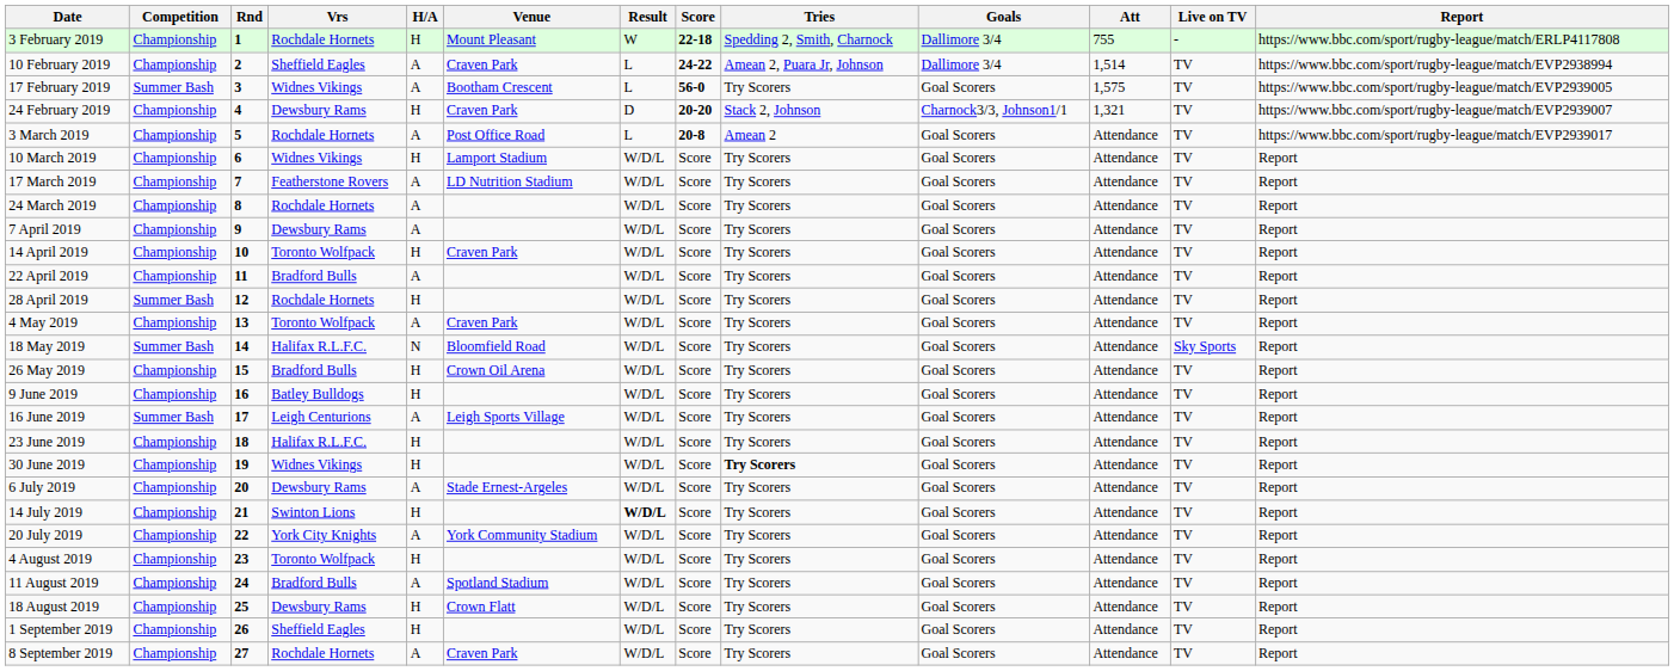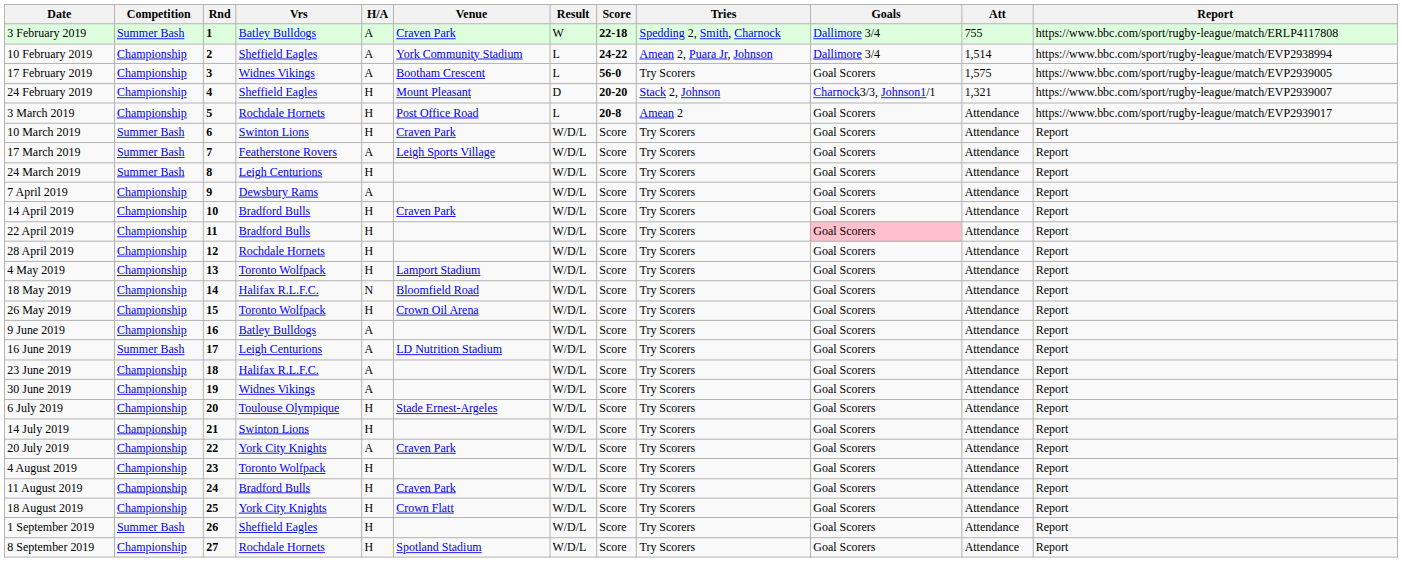 <table class="wikitable"  style="font-size:85%; width:100%;">
 <tr>
 <th>Date</th>
 <th>Competition</th>
 <th>Rnd</th>
 <th>Vrs</th>
 <th>H/A</th>
 <th>Venue</th>
 <th>Result</th>
 <th>Score</th>
 <th>Tries</th>
 <th>Goals</th>
 <th>Att</th>
-<th>Live on TV</th>
 <th>Report</th>
 </tr>
 <tr style="background:#dfd; width:20px;"| >
 <td>3 February 2019</td>
-<td><a href='#'>Championship</a></td>
+<td><a href='#'>Summer Bash</a></td>
 <td><strong>1</strong></td>
-<td><a href='#'>Rochdale Hornets</a></td>
-<td>H</td>
-<td><a href='#'>Mount Pleasant</a></td>
+<td><a href='#'>Batley Bulldogs</a></td>
+<td>A</td>
+<td><a href='#'>Craven Park</a></td>
 <td>W</td>
 <td><strong>22-18</strong></td>
 <td><a href='#'>Spedding</a> 2, <a href='#'>Smith</a>, <a href='#'>Charnock</a></td>
 <td><a href='#'>Dallimore</a> 3/4</td>
 <td>755</td>
-<td>-</td>
 <td>https://www.bbc.com/sport/rugby-league/match/ERLP4117808</td>
 </tr>
 <tr>
 <td>10 February 2019</td>
 <td><a href='#'>Championship</a></td>
 <td><strong>2</strong></td>
 <td><a href='#'>Sheffield Eagles</a></td>
 <td>A</td>
-<td><a href='#'>Craven Park</a></td>
+<td><a href='#'>York Community Stadium</a></td>
 <td>L</td>
 <td><strong>24-22</strong></td>
 <td><a href='#'>Amean</a> 2, <a href='#'>Puara Jr</a>, <a href='#'>Johnson</a></td>
 <td><a href='#'>Dallimore</a> 3/4</td>
 <td>1,514</td>
-<td>TV</td>
 <td>https://www.bbc.com/sport/rugby-league/match/EVP2938994</td>
 </tr>
 <tr>
 <td>17 February 2019</td>
-<td><a href='#'>Summer Bash</a></td>
+<td><a href='#'>Championship</a></td>
 <td><strong>3</strong></td>
 <td><a href='#'>Widnes Vikings</a></td>
 <td>A</td>
 <td><a href='#'>Bootham Crescent</a></td>
 <td>L</td>
 <td><strong>56-0</strong></td>
 <td>Try Scorers</td>
 <td>Goal Scorers</td>
 <td>1,575</td>
-<td>TV</td>
 <td>https://www.bbc.com/sport/rugby-league/match/EVP2939005</td>
 </tr>
 <tr>
 <td>24 February 2019</td>
 <td><a href='#'>Championship</a></td>
 <td><strong>4</strong></td>
-<td><a href='#'>Dewsbury Rams</a></td>
+<td><a href='#'>Sheffield Eagles</a></td>
 <td>H</td>
-<td><a href='#'>Craven Park</a></td>
+<td><a href='#'>Mount Pleasant</a></td>
 <td>D</td>
 <td><strong>20-20</strong></td>
 <td><a href='#'>Stack</a> 2, <a href='#'>Johnson</a></td>
 <td><a href='#'>Charnock</a>3/3, <a href='#'>Johnson1</a>/1</td>
 <td>1,321</td>
-<td>TV</td>
 <td>https://www.bbc.com/sport/rugby-league/match/EVP2939007</td>
 </tr>
 <tr>
 <td>3 March 2019</td>
 <td><a href='#'>Championship</a></td>
 <td><strong>5</strong></td>
 <td><a href='#'>Rochdale Hornets</a></td>
-<td>A</td>
+<td>H</td>
 <td><a href='#'>Post Office Road</a></td>
 <td>L</td>
 <td><strong>20-8</strong></td>
 <td><a href='#'>Amean</a> 2</td>
 <td>Goal Scorers</td>
 <td>Attendance</td>
-<td>TV</td>
 <td>https://www.bbc.com/sport/rugby-league/match/EVP2939017</td>
 </tr>
 <tr>
 <td>10 March 2019</td>
-<td><a href='#'>Championship</a></td>
+<td><a href='#'>Summer Bash</a></td>
 <td><strong>6</strong></td>
-<td><a href='#'>Widnes Vikings</a></td>
+<td><a href='#'>Swinton Lions</a></td>
 <td>H</td>
-<td><a href='#'>Lamport Stadium</a></td>
+<td><a href='#'>Craven Park</a></td>
 <td>W/D/L</td>
 <td>Score</td>
 <td>Try Scorers</td>
 <td>Goal Scorers</td>
 <td>Attendance</td>
-<td>TV</td>
 <td>Report</td>
 </tr>
 <tr>
 <td>17 March 2019</td>
-<td><a href='#'>Championship</a></td>
+<td><a href='#'>Summer Bash</a></td>
 <td><strong>7</strong></td>
 <td><a href='#'>Featherstone Rovers</a></td>
 <td>A</td>
-<td><a href='#'>LD Nutrition Stadium</a></td>
+<td><a href='#'>Leigh Sports Village</a></td>
 <td>W/D/L</td>
 <td>Score</td>
 <td>Try Scorers</td>
 <td>Goal Scorers</td>
 <td>Attendance</td>
-<td>TV</td>
 <td>Report</td>
 </tr>
 <tr>
 <td>24 March 2019</td>
-<td><a href='#'>Championship</a></td>
+<td><a href='#'>Summer Bash</a></td>
 <td><strong>8</strong></td>
-<td><a href='#'>Rochdale Hornets</a></td>
-<td>A</td>
+<td><a href='#'>Leigh Centurions</a></td>
+<td>H</td>
 <td></td>
 <td>W/D/L</td>
 <td>Score</td>
 <td>Try Scorers</td>
 <td>Goal Scorers</td>
 <td>Attendance</td>
-<td>TV</td>
 <td>Report</td>
 </tr>
 <tr>
 <td>7 April 2019</td>
 <td><a href='#'>Championship</a></td>
 <td><strong>9</strong></td>
 <td><a href='#'>Dewsbury Rams</a></td>
 <td>A</td>
 <td></td>
 <td>W/D/L</td>
 <td>Score</td>
 <td>Try Scorers</td>
 <td>Goal Scorers</td>
 <td>Attendance</td>
-<td>TV</td>
 <td>Report</td>
 </tr>
 <tr>
 <td>14 April 2019</td>
 <td><a href='#'>Championship</a></td>
 <td><strong>10</strong></td>
-<td><a href='#'>Toronto Wolfpack</a></td>
+<td><a href='#'>Bradford Bulls</a></td>
 <td>H</td>
 <td><a href='#'>Craven Park</a></td>
 <td>W/D/L</td>
 <td>Score</td>
 <td>Try Scorers</td>
 <td>Goal Scorers</td>
 <td>Attendance</td>
-<td>TV</td>
 <td>Report</td>
 </tr>
 <tr>
 <td>22 April 2019</td>
 <td><a href='#'>Championship</a></td>
 <td><strong>11</strong></td>
 <td><a href='#'>Bradford Bulls</a></td>
-<td>A</td>
+<td>H</td>
 <td></td>
 <td>W/D/L</td>
 <td>Score</td>
 <td>Try Scorers</td>
-<td>Goal Scorers</td>
+<td style="background: pink;">Goal Scorers</td>
 <td>Attendance</td>
-<td>TV</td>
 <td>Report</td>
 </tr>
 <tr>
 <td>28 April 2019</td>
-<td><a href='#'>Summer Bash</a></td>
+<td><a href='#'>Championship</a></td>
 <td><strong>12</strong></td>
 <td><a href='#'>Rochdale Hornets</a></td>
 <td>H</td>
 <td></td>
 <td>W/D/L</td>
 <td>Score</td>
 <td>Try Scorers</td>
 <td>Goal Scorers</td>
 <td>Attendance</td>
-<td>TV</td>
 <td>Report</td>
 </tr>
 <tr>
 <td>4 May 2019</td>
 <td><a href='#'>Championship</a></td>
 <td><strong>13</strong></td>
 <td><a href='#'>Toronto Wolfpack</a></td>
-<td>A</td>
-<td><a href='#'>Craven Park</a></td>
+<td>H</td>
+<td><a href='#'>Lamport Stadium</a></td>
 <td>W/D/L</td>
 <td>Score</td>
 <td>Try Scorers</td>
 <td>Goal Scorers</td>
 <td>Attendance</td>
-<td>TV</td>
 <td>Report</td>
 </tr>
 <tr>
 <td>18 May 2019</td>
-<td><a href='#'>Summer Bash</a></td>
+<td><a href='#'>Championship</a></td>
 <td><strong>14</strong></td>
 <td><a href='#'>Halifax R.L.F.C.</a></td>
 <td>N</td>
 <td><a href='#'>Bloomfield Road</a></td>
 <td>W/D/L</td>
 <td>Score</td>
 <td>Try Scorers</td>
 <td>Goal Scorers</td>
 <td>Attendance</td>
-<td><a href='#'>Sky Sports</a></td>
 <td>Report</td>
 </tr>
 <tr>
 <td>26 May 2019</td>
 <td><a href='#'>Championship</a></td>
 <td><strong>15</strong></td>
-<td><a href='#'>Bradford Bulls</a></td>
+<td><a href='#'>Toronto Wolfpack</a></td>
 <td>H</td>
 <td><a href='#'>Crown Oil Arena</a></td>
 <td>W/D/L</td>
 <td>Score</td>
 <td>Try Scorers</td>
 <td>Goal Scorers</td>
 <td>Attendance</td>
-<td>TV</td>
 <td>Report</td>
 </tr>
 <tr>
 <td>9 June 2019</td>
 <td><a href='#'>Championship</a></td>
 <td><strong>16</strong></td>
 <td><a href='#'>Batley Bulldogs</a></td>
-<td>H</td>
+<td>A</td>
 <td></td>
 <td>W/D/L</td>
 <td>Score</td>
 <td>Try Scorers</td>
 <td>Goal Scorers</td>
 <td>Attendance</td>
-<td>TV</td>
 <td>Report</td>
 </tr>
 <tr>
 <td>16 June 2019</td>
 <td><a href='#'>Summer Bash</a></td>
 <td><strong>17</strong></td>
 <td><a href='#'>Leigh Centurions</a></td>
 <td>A</td>
-<td><a href='#'>Leigh Sports Village</a></td>
+<td><a href='#'>LD Nutrition Stadium</a></td>
 <td>W/D/L</td>
 <td>Score</td>
 <td>Try Scorers</td>
 <td>Goal Scorers</td>
 <td>Attendance</td>
-<td>TV</td>
 <td>Report</td>
 </tr>
 <tr>
 <td>23 June 2019</td>
 <td><a href='#'>Championship</a></td>
 <td><strong>18</strong></td>
 <td><a href='#'>Halifax R.L.F.C.</a></td>
-<td>H</td>
+<td>A</td>
 <td></td>
 <td>W/D/L</td>
 <td>Score</td>
 <td>Try Scorers</td>
 <td>Goal Scorers</td>
 <td>Attendance</td>
-<td>TV</td>
 <td>Report</td>
 </tr>
 <tr>
 <td>30 June 2019</td>
 <td><a href='#'>Championship</a></td>
 <td><strong>19</strong></td>
 <td><a href='#'>Widnes Vikings</a></td>
-<td>H</td>
+<td>A</td>
 <td></td>
 <td>W/D/L</td>
 <td>Score</td>
-<td><strong>Try Scorers</strong></td>
+<td>Try Scorers</td>
 <td>Goal Scorers</td>
 <td>Attendance</td>
-<td>TV</td>
 <td>Report</td>
 </tr>
 <tr>
 <td>6 July 2019</td>
 <td><a href='#'>Championship</a></td>
 <td><strong>20</strong></td>
-<td><a href='#'>Dewsbury Rams</a></td>
-<td>A</td>
+<td><a href='#'>Toulouse Olympique</a></td>
+<td>H</td>
 <td><a href='#'>Stade Ernest-Argeles</a></td>
 <td>W/D/L</td>
 <td>Score</td>
 <td>Try Scorers</td>
 <td>Goal Scorers</td>
 <td>Attendance</td>
-<td>TV</td>
 <td>Report</td>
 </tr>
 <tr>
 <td>14 July 2019</td>
 <td><a href='#'>Championship</a></td>
 <td><strong>21</strong></td>
 <td><a href='#'>Swinton Lions</a></td>
 <td>H</td>
 <td></td>
-<td><strong>W/D/L</strong></td>
+<td>W/D/L</td>
 <td>Score</td>
 <td>Try Scorers</td>
 <td>Goal Scorers</td>
 <td>Attendance</td>
-<td>TV</td>
 <td>Report</td>
 </tr>
 <tr>
 <td>20 July 2019</td>
 <td><a href='#'>Championship</a></td>
 <td><strong>22</strong></td>
 <td><a href='#'>York City Knights</a></td>
 <td>A</td>
-<td><a href='#'>York Community Stadium</a></td>
+<td><a href='#'>Craven Park</a></td>
 <td>W/D/L</td>
 <td>Score</td>
 <td>Try Scorers</td>
 <td>Goal Scorers</td>
 <td>Attendance</td>
-<td>TV</td>
 <td>Report</td>
 </tr>
 <tr>
 <td>4 August 2019</td>
 <td><a href='#'>Championship</a></td>
 <td><strong>23</strong></td>
 <td><a href='#'>Toronto Wolfpack</a></td>
 <td>H</td>
 <td></td>
 <td>W/D/L</td>
 <td>Score</td>
 <td>Try Scorers</td>
 <td>Goal Scorers</td>
 <td>Attendance</td>
-<td>TV</td>
 <td>Report</td>
 </tr>
 <tr>
 <td>11 August 2019</td>
 <td><a href='#'>Championship</a></td>
 <td><strong>24</strong></td>
 <td><a href='#'>Bradford Bulls</a></td>
-<td>A</td>
-<td><a href='#'>Spotland Stadium</a></td>
+<td>H</td>
+<td><a href='#'>Craven Park</a></td>
 <td>W/D/L</td>
 <td>Score</td>
 <td>Try Scorers</td>
 <td>Goal Scorers</td>
 <td>Attendance</td>
-<td>TV</td>
 <td>Report</td>
 </tr>
 <tr>
 <td>18 August 2019</td>
 <td><a href='#'>Championship</a></td>
 <td><strong>25</strong></td>
-<td><a href='#'>Dewsbury Rams</a></td>
+<td><a href='#'>York City Knights</a></td>
 <td>H</td>
 <td><a href='#'>Crown Flatt</a></td>
 <td>W/D/L</td>
 <td>Score</td>
 <td>Try Scorers</td>
 <td>Goal Scorers</td>
 <td>Attendance</td>
-<td>TV</td>
 <td>Report</td>
 </tr>
 <tr>
 <td>1 September 2019</td>
-<td><a href='#'>Championship</a></td>
+<td><a href='#'>Summer Bash</a></td>
 <td><strong>26</strong></td>
 <td><a href='#'>Sheffield Eagles</a></td>
 <td>H</td>
 <td></td>
 <td>W/D/L</td>
 <td>Score</td>
 <td>Try Scorers</td>
 <td>Goal Scorers</td>
 <td>Attendance</td>
-<td>TV</td>
 <td>Report</td>
 </tr>
 <tr>
 <td>8 September 2019</td>
 <td><a href='#'>Championship</a></td>
 <td><strong>27</strong></td>
 <td><a href='#'>Rochdale Hornets</a></td>
-<td>A</td>
-<td><a href='#'>Craven Park</a></td>
+<td>H</td>
+<td><a href='#'>Spotland Stadium</a></td>
 <td>W/D/L</td>
 <td>Score</td>
 <td>Try Scorers</td>
 <td>Goal Scorers</td>
 <td>Attendance</td>
-<td>TV</td>
 <td>Report</td>
 </tr>
 </table>
